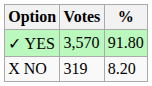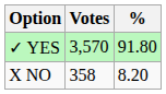 <table class="wikitable">
 <tr>
 <th>Option</th>
 <th>Votes</th>
 <th>%</th>
 </tr>
 <tr>
 <td style=background:#bbf8be>✓ YES</td>
 <td style=background:#bbf8be>3,570</td>
 <td style=background:#bbf8be>91.80</td>
 </tr>
 <tr>
 <td>X NO</td>
-<td>319</td>
+<td>358</td>
 <td>8.20</td>
 </tr>
 </table>
